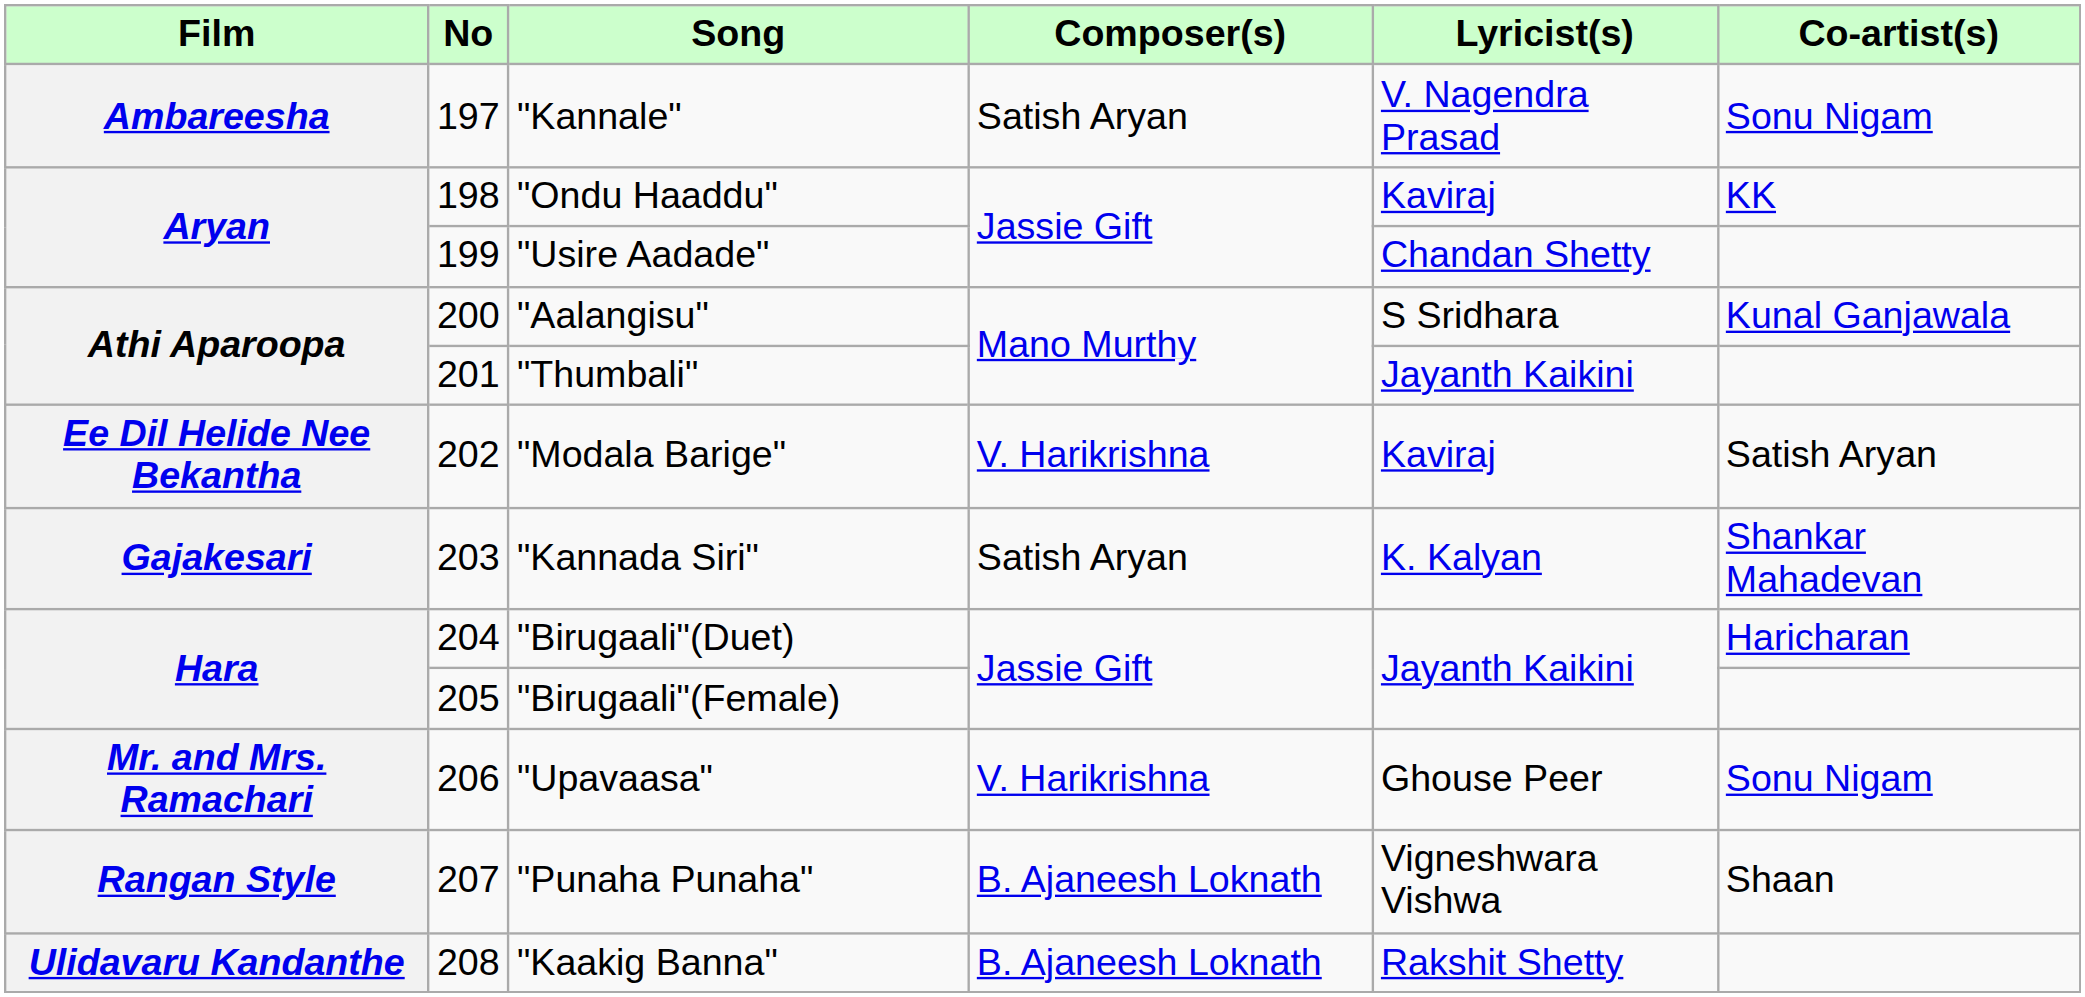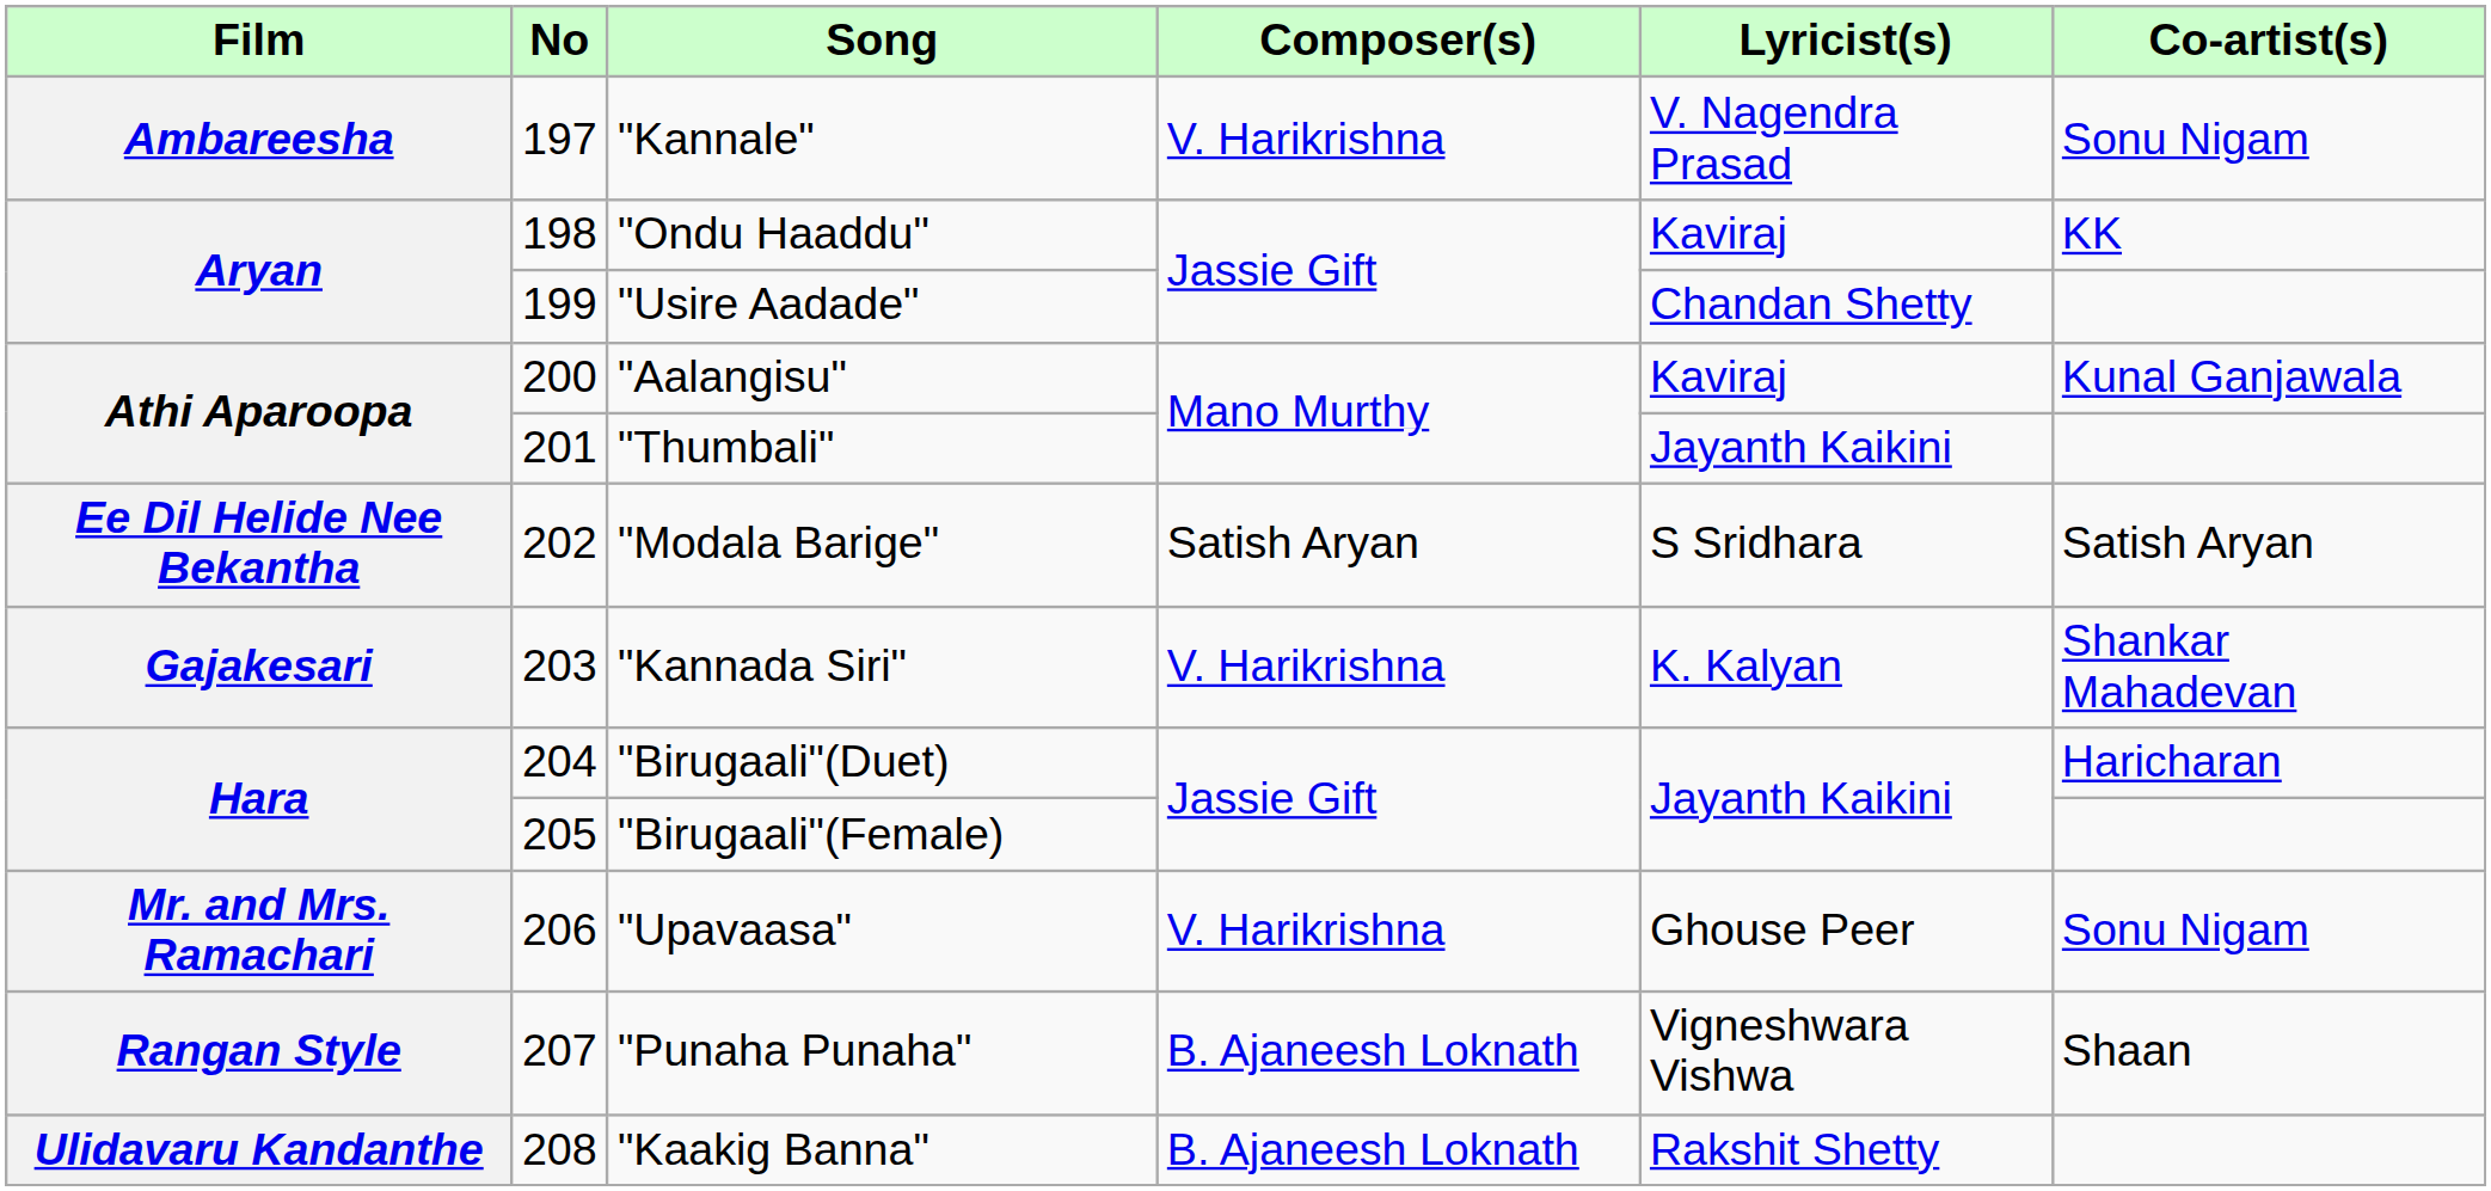 <table class="wikitable plainrowheaders" width="100%" textcolor:#000;">
 <tr style="background:#cfc; text-align:center;">
 <td scope="col" width=21%><strong>Film</strong></td>
 <td><strong>No</strong></td>
 <td scope="col" width=23%><strong>Song</strong></td>
 <td scope="col" width=20%><strong>Composer(s)</strong></td>
 <td scope="col" width=17%><strong>Lyricist(s)</strong></td>
 <td scope="col" width=18%><strong>Co-artist(s)</strong></td>
 </tr>
 <tr>
 <th><em><a href='#'>Ambareesha</a></em></th>
 <td>197</td>
 <td>"Kannale"</td>
-<td>Satish Aryan</td>
+<td><a href='#'>V. Harikrishna</a></td>
 <td><a href='#'>V. Nagendra Prasad</a></td>
 <td><a href='#'>Sonu Nigam</a></td>
 </tr>
 <tr>
 <th rowspan="2"><a href='#'><em>Aryan</em></a></th>
 <td>198</td>
 <td>"Ondu Haaddu"</td>
 <td rowspan="2"><a href='#'>Jassie Gift</a></td>
 <td><a href='#'>Kaviraj</a></td>
 <td><a href='#'>KK</a></td>
 </tr>
 <tr>
 <td>199</td>
 <td>"Usire Aadade"</td>
 <td><a href='#'>Chandan Shetty</a></td>
 <td></td>
 </tr>
 <tr>
 <th rowspan="2"><em>Athi Aparoopa</em></th>
 <td>200</td>
 <td>"Aalangisu"</td>
 <td rowspan="2"><a href='#'>Mano Murthy</a></td>
-<td>S Sridhara</td>
+<td><a href='#'>Kaviraj</a></td>
 <td><a href='#'>Kunal Ganjawala</a></td>
 </tr>
 <tr>
 <td>201</td>
 <td>"Thumbali"</td>
 <td><a href='#'>Jayanth Kaikini</a></td>
 <td></td>
 </tr>
 <tr>
 <th><em><a href='#'>Ee Dil Helide Nee Bekantha</a></em></th>
 <td>202</td>
 <td>"Modala Barige"</td>
-<td><a href='#'>V. Harikrishna</a></td>
-<td><a href='#'>Kaviraj</a></td>
+<td>Satish Aryan</td>
+<td>S Sridhara</td>
 <td>Satish Aryan</td>
 </tr>
 <tr>
 <th><em><a href='#'>Gajakesari</a></em></th>
 <td>203</td>
 <td>"Kannada Siri"</td>
-<td>Satish Aryan</td>
+<td><a href='#'>V. Harikrishna</a></td>
 <td><a href='#'>K. Kalyan</a></td>
 <td><a href='#'>Shankar Mahadevan</a></td>
 </tr>
 <tr>
 <th rowspan="2"><em><a href='#'>Hara</a></em></th>
 <td>204</td>
 <td>"Birugaali"(Duet)</td>
 <td rowspan="2"><a href='#'>Jassie Gift</a></td>
 <td rowspan="2"><a href='#'>Jayanth Kaikini</a></td>
 <td><a href='#'>Haricharan</a></td>
 </tr>
 <tr>
 <td>205</td>
 <td>"Birugaali"(Female)</td>
 <td></td>
 </tr>
 <tr>
 <th><em><a href='#'>Mr. and Mrs. Ramachari</a></em></th>
 <td>206</td>
 <td>"Upavaasa"</td>
 <td><a href='#'>V. Harikrishna</a></td>
 <td>Ghouse Peer</td>
 <td><a href='#'>Sonu Nigam</a></td>
 </tr>
 <tr>
 <th><em><a href='#'>Rangan Style</a></em></th>
 <td>207</td>
 <td>"Punaha Punaha"</td>
 <td><a href='#'>B. Ajaneesh Loknath</a></td>
 <td>Vigneshwara Vishwa</td>
 <td>Shaan</td>
 </tr>
 <tr>
 <th><em><a href='#'>Ulidavaru Kandanthe</a></em></th>
 <td>208</td>
 <td>"Kaakig Banna"</td>
 <td><a href='#'>B. Ajaneesh Loknath</a></td>
 <td><a href='#'>Rakshit Shetty</a></td>
 <td></td>
 </tr>
 <tr>
 </tr>
 </table>
